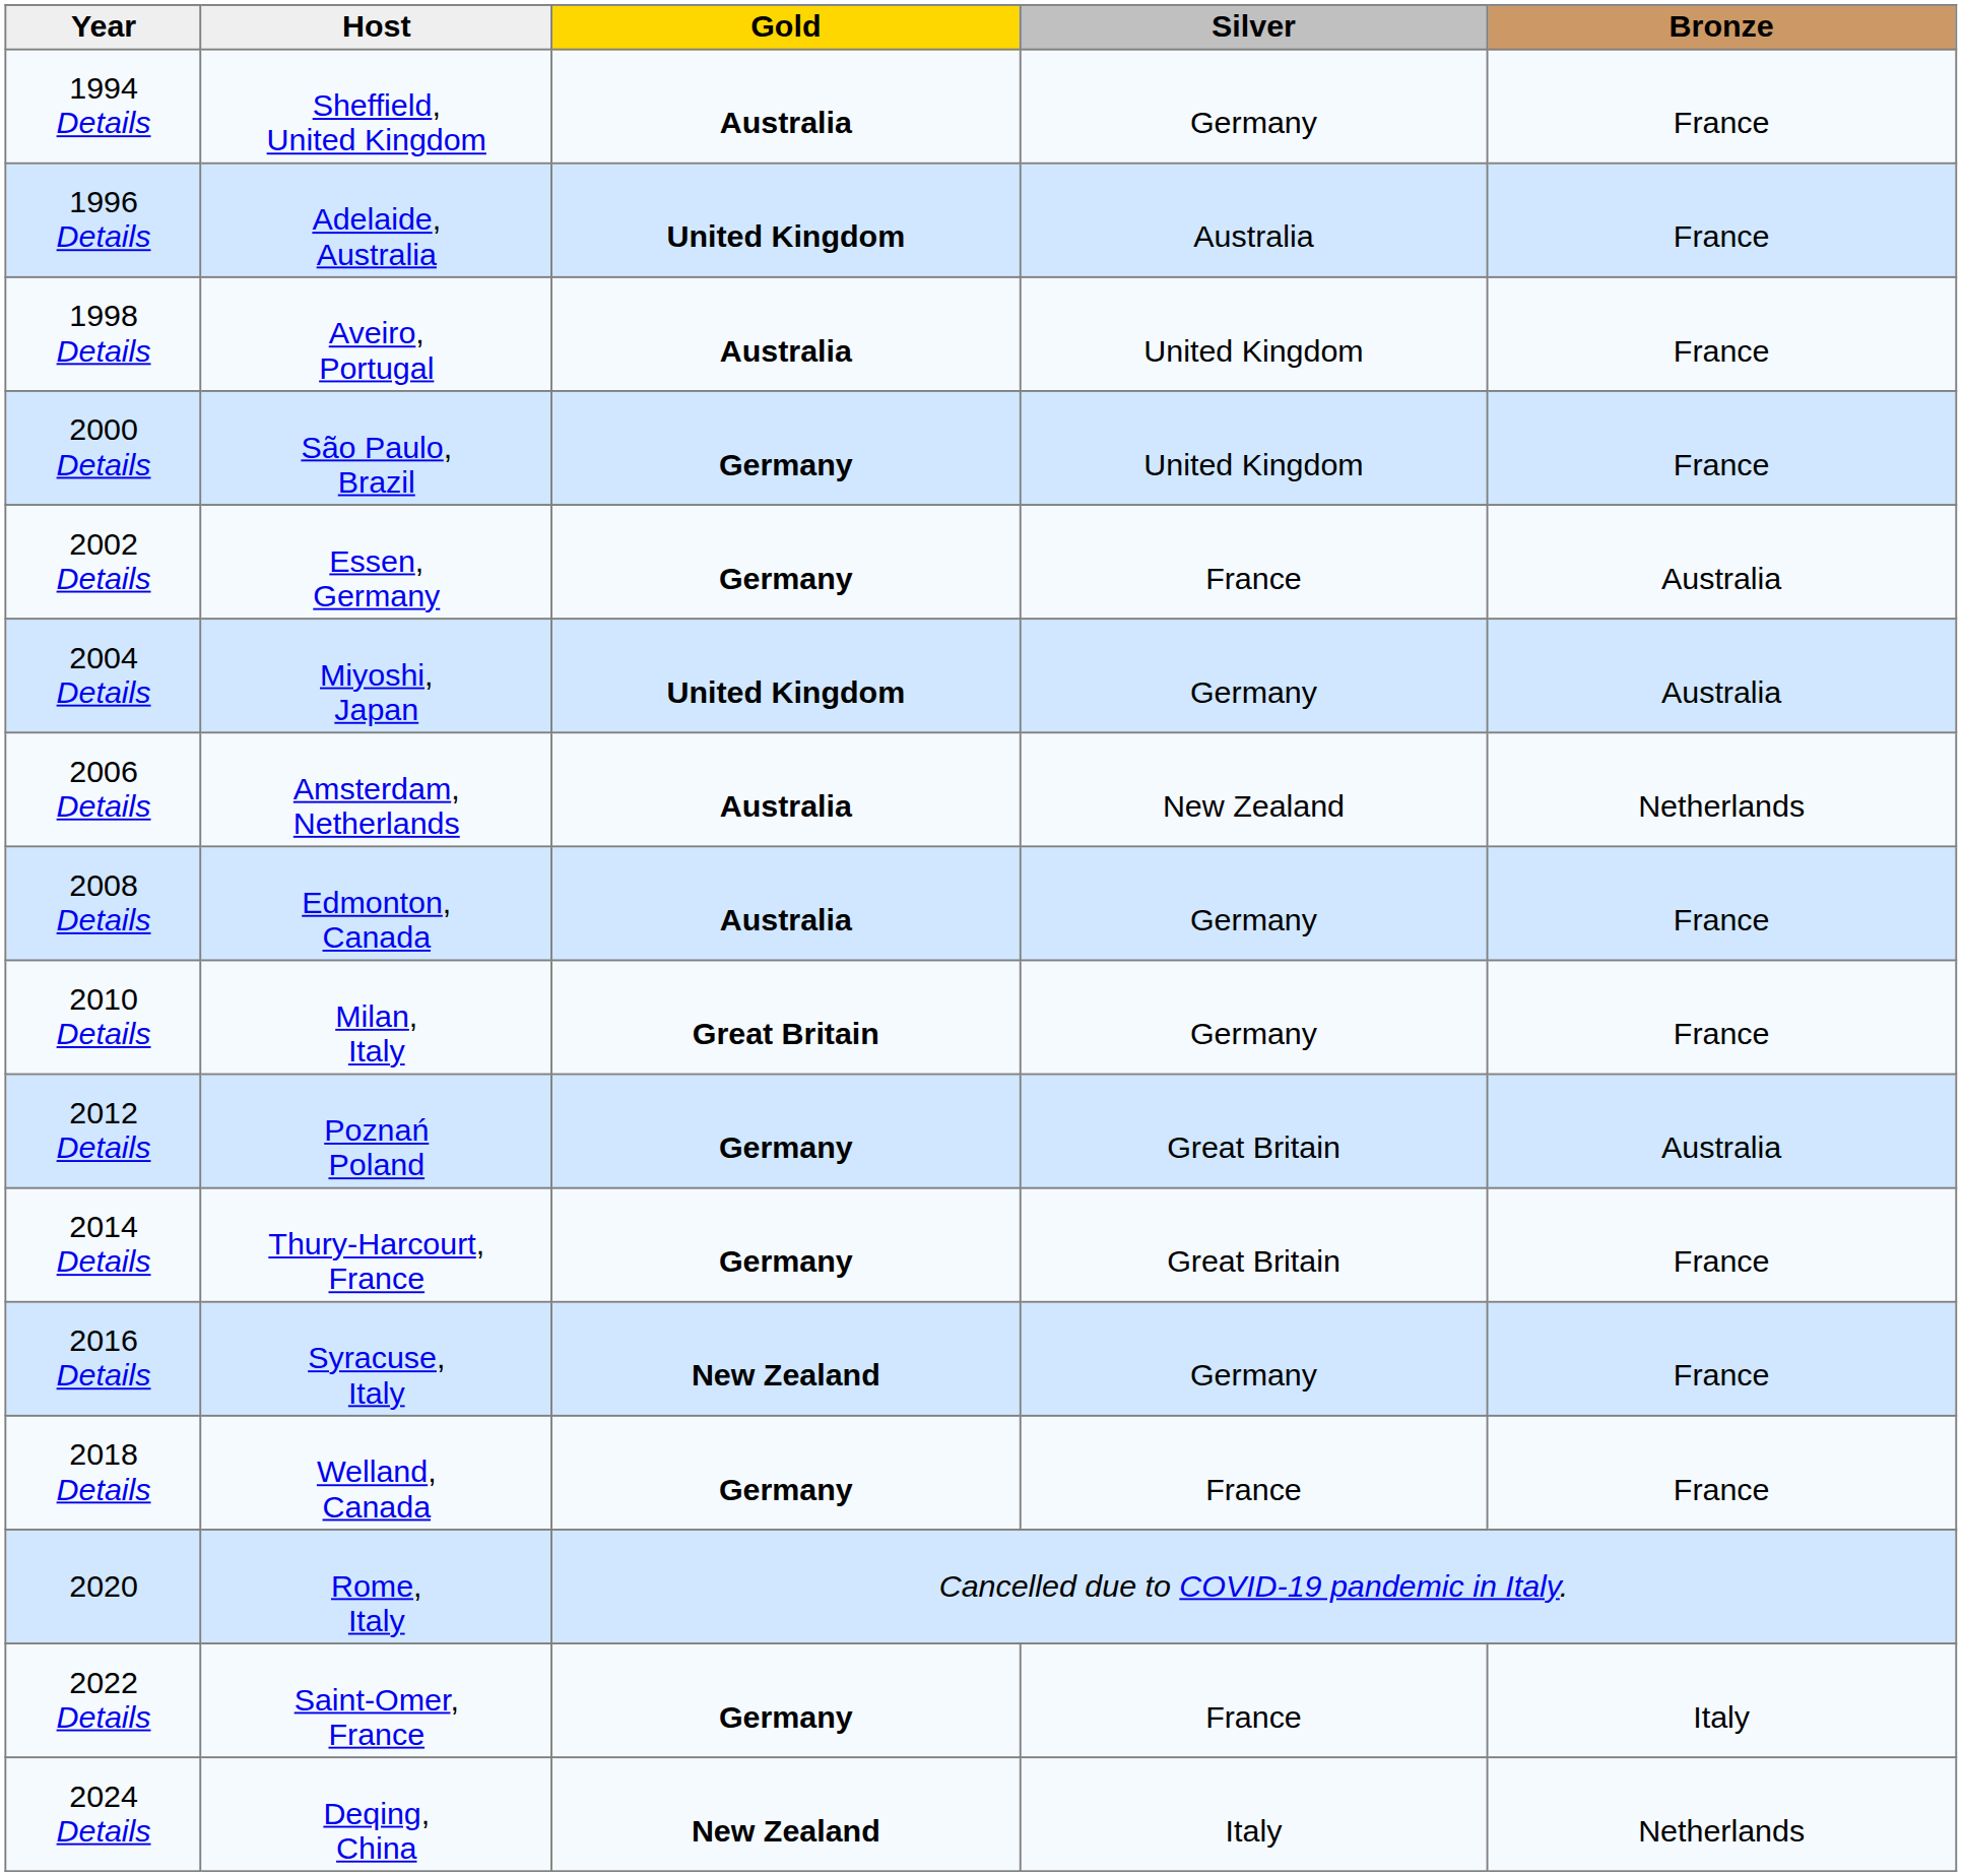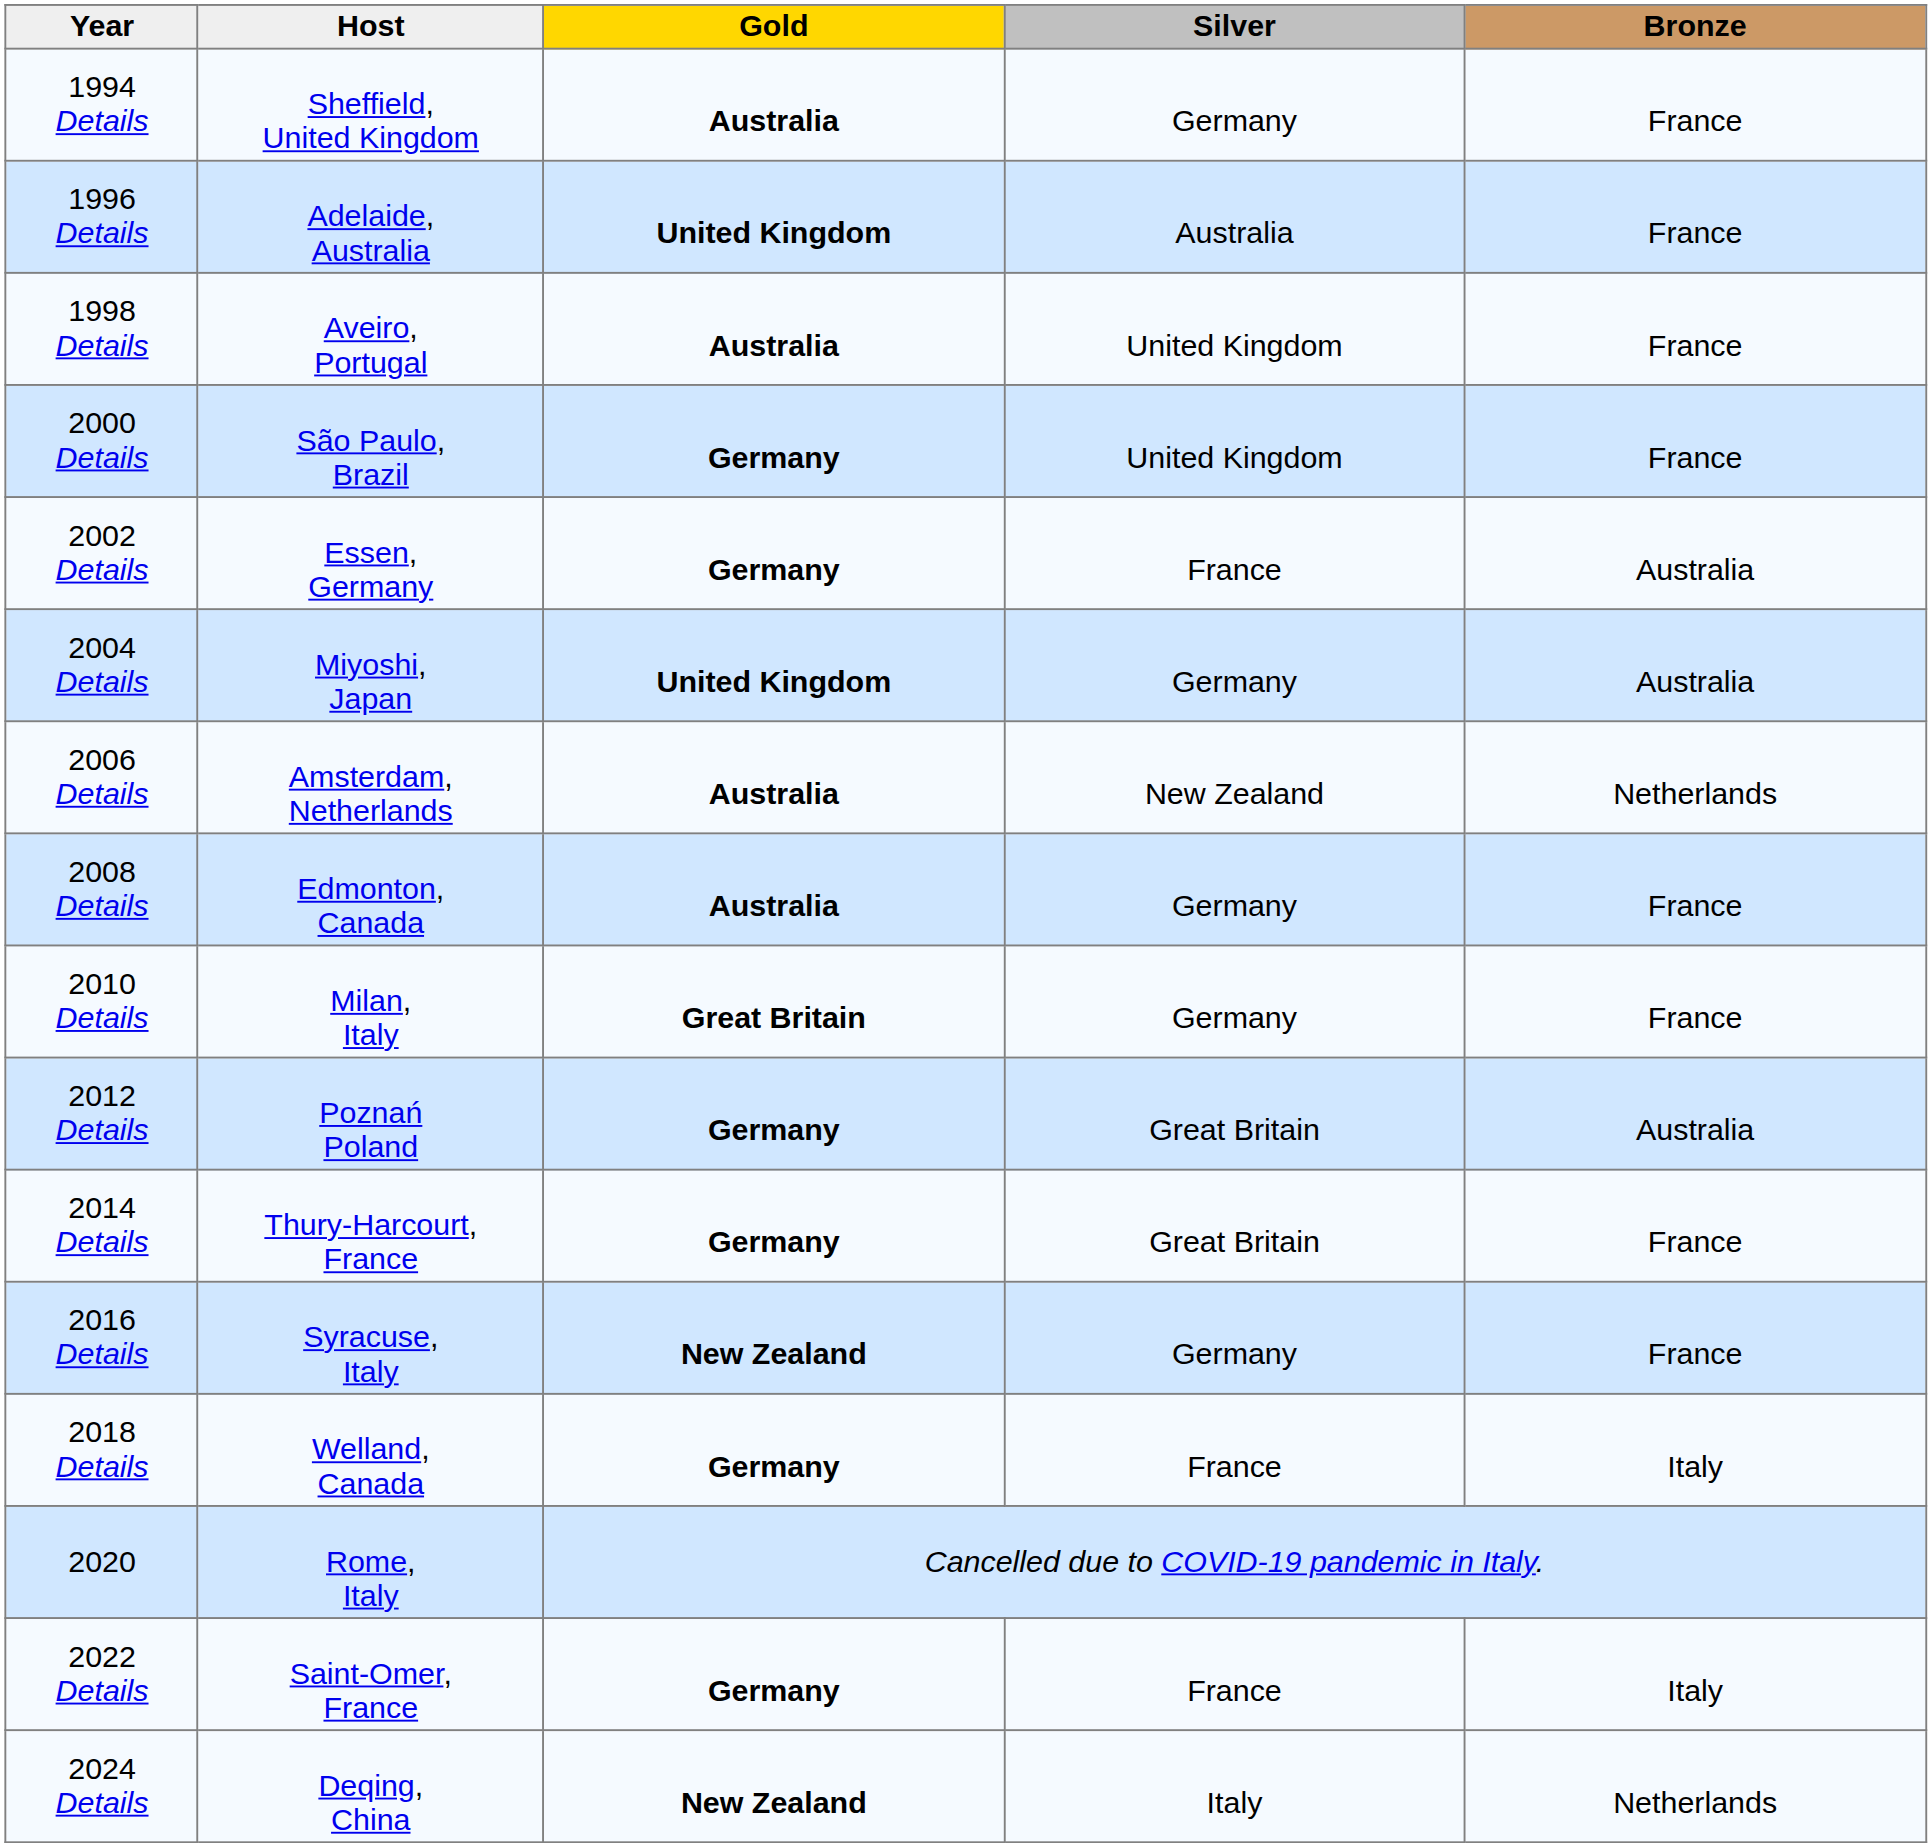 <table class="toccolours" border="1" cellpadding="2" style="border-collapse: collapse; text-align: center; width: 80%; margin: 0 auto;">
 <tr style="background: #efefef;">
 <th width=10%>Year</th>
 <th width=18%>Host</th>
 <th style="width:24%; background:gold;">Gold</th>
 <th style="width:24%; background:silver;">Silver</th>
 <th style="width:24%; background:#c96;">Bronze</th>
 </tr>
 <tr style="background:#f5faff;">
 <td>1994 <br> <em><a href='#'>Details</a></em></td>
 <td><br><a href='#'>Sheffield</a>,<br><a href='#'>United Kingdom</a></td>
 <td><br><strong>Australia</strong></td>
 <td><br>Germany</td>
 <td><br>France</td>
 </tr>
 <tr style="background:#d0e7ff;">
 <td>1996 <br> <em><a href='#'>Details</a></em></td>
 <td><br><a href='#'>Adelaide</a>,<br><a href='#'>Australia</a></td>
 <td><br><strong>United Kingdom</strong></td>
 <td><br>Australia</td>
 <td><br>France</td>
 </tr>
 <tr style="background:#f5faff;">
 <td>1998 <br> <em><a href='#'>Details</a></em></td>
 <td><br><a href='#'>Aveiro</a>,<br><a href='#'>Portugal</a></td>
 <td><br><strong>Australia</strong></td>
 <td><br>United Kingdom</td>
 <td><br>France</td>
 </tr>
 <tr style="background:#d0e7ff;">
 <td>2000 <br> <em><a href='#'>Details</a></em></td>
 <td><br><a href='#'>São Paulo</a>,<br><a href='#'>Brazil</a></td>
 <td><br><strong>Germany</strong></td>
 <td><br>United Kingdom</td>
 <td><br>France</td>
 </tr>
 <tr style="background:#f5faff;">
 <td>2002 <br> <em><a href='#'>Details</a></em></td>
 <td><br><a href='#'>Essen</a>,<br><a href='#'>Germany</a></td>
 <td><br><strong>Germany</strong></td>
 <td><br>France</td>
 <td><br>Australia</td>
 </tr>
 <tr style="background:#d0e7ff;">
 <td>2004 <br> <em><a href='#'>Details</a></em></td>
 <td><br><a href='#'>Miyoshi</a>,<br><a href='#'>Japan</a></td>
 <td><br><strong>United Kingdom</strong></td>
 <td><br>Germany</td>
 <td><br>Australia</td>
 </tr>
 <tr style="background:#f5faff;">
 <td>2006 <br> <em><a href='#'>Details</a></em></td>
 <td><br><a href='#'>Amsterdam</a>,<br><a href='#'>Netherlands</a></td>
 <td><br><strong>Australia</strong></td>
 <td><br>New Zealand</td>
 <td><br>Netherlands</td>
 </tr>
 <tr style="background:#d0e7ff;">
 <td>2008 <br> <em><a href='#'>Details</a></em></td>
 <td><br><a href='#'>Edmonton</a>,<br><a href='#'>Canada</a></td>
 <td><br><strong>Australia</strong></td>
 <td><br>Germany</td>
 <td><br>France</td>
 </tr>
 <tr style="background:#f5faff;">
 <td>2010 <br> <em><a href='#'>Details</a></em></td>
 <td><br><a href='#'>Milan</a>,<br><a href='#'>Italy</a></td>
 <td><br><strong>Great Britain</strong></td>
 <td><br>Germany</td>
 <td><br>France</td>
 </tr>
 <tr style="background:#d0e7ff;">
 <td>2012 <br> <em><a href='#'>Details</a></em></td>
 <td><br><a href='#'>Poznań</a><br><a href='#'>Poland</a></td>
 <td><br><strong>Germany</strong></td>
 <td><br>Great Britain</td>
 <td><br>Australia</td>
 </tr>
 <tr style="background:#f5faff;">
 <td>2014  <br> <em><a href='#'>Details</a></em></td>
 <td><br><a href='#'>Thury-Harcourt</a>,<br><a href='#'>France</a></td>
 <td><br><strong>Germany</strong></td>
 <td><br>Great Britain</td>
 <td><br>France</td>
 </tr>
 <tr style="background:#d0e7ff;">
 <td>2016 <br> <em><a href='#'>Details</a></em></td>
 <td><br><a href='#'>Syracuse</a>,<br><a href='#'>Italy</a></td>
 <td><br><strong>New Zealand</strong></td>
 <td><br>Germany</td>
 <td><br>France</td>
 </tr>
 <tr style="background:#f5faff;">
 <td>2018 <br> <em><a href='#'>Details</a></em></td>
 <td><br><a href='#'>Welland</a>,<br><a href='#'>Canada</a></td>
 <td><br><strong>Germany</strong></td>
 <td><br>France</td>
-<td><br>France</td>
+<td><br>Italy</td>
 </tr>
 <tr style="background:#d0e7ff;">
 <td>2020</td>
 <td><br><a href='#'>Rome</a>,<br><a href='#'>Italy</a></td>
 <td colspan=4 align="center"><em>Cancelled due to <a href='#'>COVID-19 pandemic in Italy</a>.</em></td>
 </tr>
 <tr style="background:#f5faff;">
 <td>2022 <br> <em><a href='#'>Details</a></em></td>
 <td><br><a href='#'>Saint-Omer</a>,<br><a href='#'>France</a></td>
 <td><br><strong>Germany</strong></td>
 <td><br>France</td>
 <td><br>Italy</td>
 </tr>
 <tr style="background:#f5faff;">
 <td>2024 <br> <em><a href='#'>Details</a></em></td>
 <td><br><a href='#'>Deqing</a>,<br><a href='#'>China</a></td>
 <td><br><strong>New Zealand</strong></td>
 <td><br>Italy</td>
 <td><br>Netherlands</td>
 </tr>
 </table>
